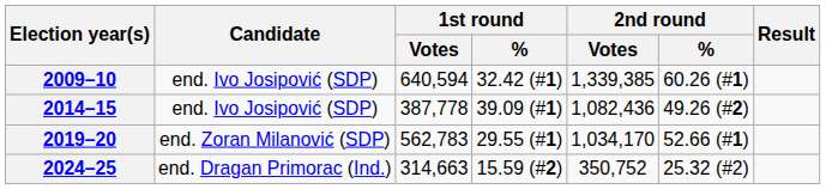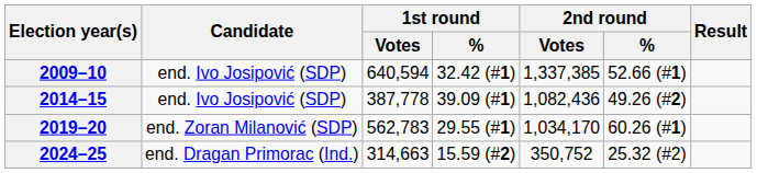 <table class=wikitable style="text-align: center;">
 <tr>
 <th rowspan=2>Election year(s)</th>
 <th rowspan=2>Candidate</th>
 <th colspan=2>1st round</th>
 <th colspan=2>2nd round</th>
 <th rowspan=2>Result</th>
 </tr>
 <tr>
 <th>Votes</th>
 <th>%</th>
 <th>Votes</th>
 <th>%</th>
 </tr>
 <tr>
 <th><a href='#'>2009–10</a></th>
 <td>end. <a href='#'>Ivo Josipović</a> (<a href='#'>SDP</a>)</td>
 <td>640,594</td>
 <td>32.42 (#<strong>1</strong>)</td>
-<td>1,339,385</td>
-<td>60.26 (#<strong>1</strong>)</td>
+<td>1,337,385</td>
+<td>52.66 (#<strong>1</strong>)</td>
 <td></td>
 </tr>
 <tr>
 <th><a href='#'>2014–15</a></th>
 <td>end. <a href='#'>Ivo Josipović</a> (<a href='#'>SDP</a>)</td>
 <td>387,778</td>
 <td>39.09 (#<strong>1</strong>)</td>
 <td>1,082,436</td>
 <td>49.26 (#<strong>2</strong>)</td>
 <td></td>
 </tr>
 <tr>
 <th><a href='#'>2019–20</a></th>
 <td>end. <a href='#'>Zoran Milanović</a> (<a href='#'>SDP</a>)</td>
 <td>562,783</td>
 <td>29.55 (#<strong>1</strong>)</td>
 <td>1,034,170</td>
-<td>52.66 (#<strong>1</strong>)</td>
+<td>60.26 (#<strong>1</strong>)</td>
 <td></td>
 </tr>
 <tr>
 <th><a href='#'>2024–25</a></th>
 <td>end. <a href='#'>Dragan Primorac</a> (<a href='#'>Ind.</a>)</td>
 <td>314,663</td>
 <td>15.59 (#<strong>2</strong>)</td>
 <td>350,752</td>
 <td>25.32 (#2)</td>
 <td></td>
 </tr>
 </table>
